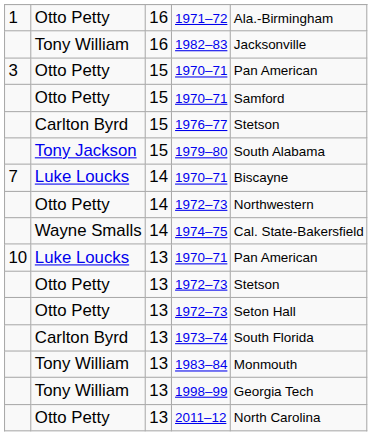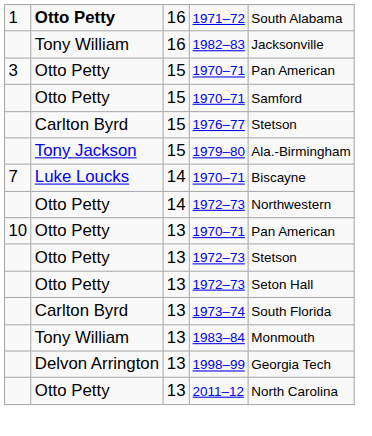 <table class="wikitable">
 <tr>
 </tr>
 <tr>
 <td>1</td>
-<td>Otto Petty</td>
+<td><strong>Otto Petty</strong></td>
 <td>16</td>
 <td style="font-size:80%;"><a href='#'>1971–72</a></td>
-<td style="font-size:80%;">Ala.-Birmingham</td>
+<td style="font-size:80%;">South Alabama</td>
 </tr>
 <tr>
 <td></td>
 <td>Tony William</td>
 <td>16</td>
 <td style="font-size:80%;"><a href='#'>1982–83</a></td>
 <td style="font-size:80%;">Jacksonville</td>
 </tr>
 <tr>
 <td>3</td>
 <td>Otto Petty</td>
 <td>15</td>
 <td style="font-size:80%;"><a href='#'>1970–71</a></td>
 <td style="font-size:80%;">Pan American</td>
 </tr>
 <tr>
 <td></td>
 <td>Otto Petty</td>
 <td>15</td>
 <td style="font-size:80%;"><a href='#'>1970–71</a></td>
 <td style="font-size:80%;">Samford</td>
 </tr>
 <tr>
 <td></td>
 <td>Carlton Byrd</td>
 <td>15</td>
 <td style="font-size:80%;"><a href='#'>1976–77</a></td>
 <td style="font-size:80%;">Stetson</td>
 </tr>
 <tr>
 <td></td>
 <td><a href='#'>Tony Jackson</a></td>
 <td>15</td>
 <td style="font-size:80%;"><a href='#'>1979–80</a></td>
-<td style="font-size:80%;">South Alabama</td>
+<td style="font-size:80%;">Ala.-Birmingham</td>
 </tr>
 <tr>
 <td>7</td>
 <td><a href='#'>Luke Loucks</a></td>
 <td>14</td>
 <td style="font-size:80%;"><a href='#'>1970–71</a></td>
 <td style="font-size:80%;">Biscayne</td>
 </tr>
 <tr>
 <td></td>
 <td>Otto Petty</td>
 <td>14</td>
 <td style="font-size:80%;"><a href='#'>1972–73</a></td>
 <td style="font-size:80%;">Northwestern</td>
 </tr>
 <tr>
-<td></td>
-<td>Wayne Smalls</td>
-<td>14</td>
-<td style="font-size:80%;"><a href='#'>1974–75</a></td>
-<td style="font-size:80%;">Cal. State-Bakersfield</td>
-</tr>
-<tr>
 <td>10</td>
-<td><a href='#'>Luke Loucks</a></td>
+<td>Otto Petty</td>
 <td>13</td>
 <td style="font-size:80%;"><a href='#'>1970–71</a></td>
 <td style="font-size:80%;">Pan American</td>
 </tr>
 <tr>
 <td></td>
 <td>Otto Petty</td>
 <td>13</td>
 <td style="font-size:80%;"><a href='#'>1972–73</a></td>
 <td style="font-size:80%;">Stetson</td>
 </tr>
 <tr>
 <td></td>
 <td>Otto Petty</td>
 <td>13</td>
 <td style="font-size:80%;"><a href='#'>1972–73</a></td>
 <td style="font-size:80%;">Seton Hall</td>
 </tr>
 <tr>
 <td></td>
 <td>Carlton Byrd</td>
 <td>13</td>
 <td style="font-size:80%;"><a href='#'>1973–74</a></td>
 <td style="font-size:80%;">South Florida</td>
 </tr>
 <tr>
 <td></td>
 <td>Tony William</td>
 <td>13</td>
 <td style="font-size:80%;"><a href='#'>1983–84</a></td>
 <td style="font-size:80%;">Monmouth</td>
 </tr>
 <tr>
 <td></td>
-<td>Tony William</td>
+<td>Delvon Arrington</td>
 <td>13</td>
 <td style="font-size:80%;"><a href='#'>1998–99</a></td>
 <td style="font-size:80%;">Georgia Tech</td>
 </tr>
 <tr>
 <td></td>
 <td>Otto Petty</td>
 <td>13</td>
 <td style="font-size:80%;"><a href='#'>2011–12</a></td>
 <td style="font-size:80%;">North Carolina</td>
 </tr>
 </table>
